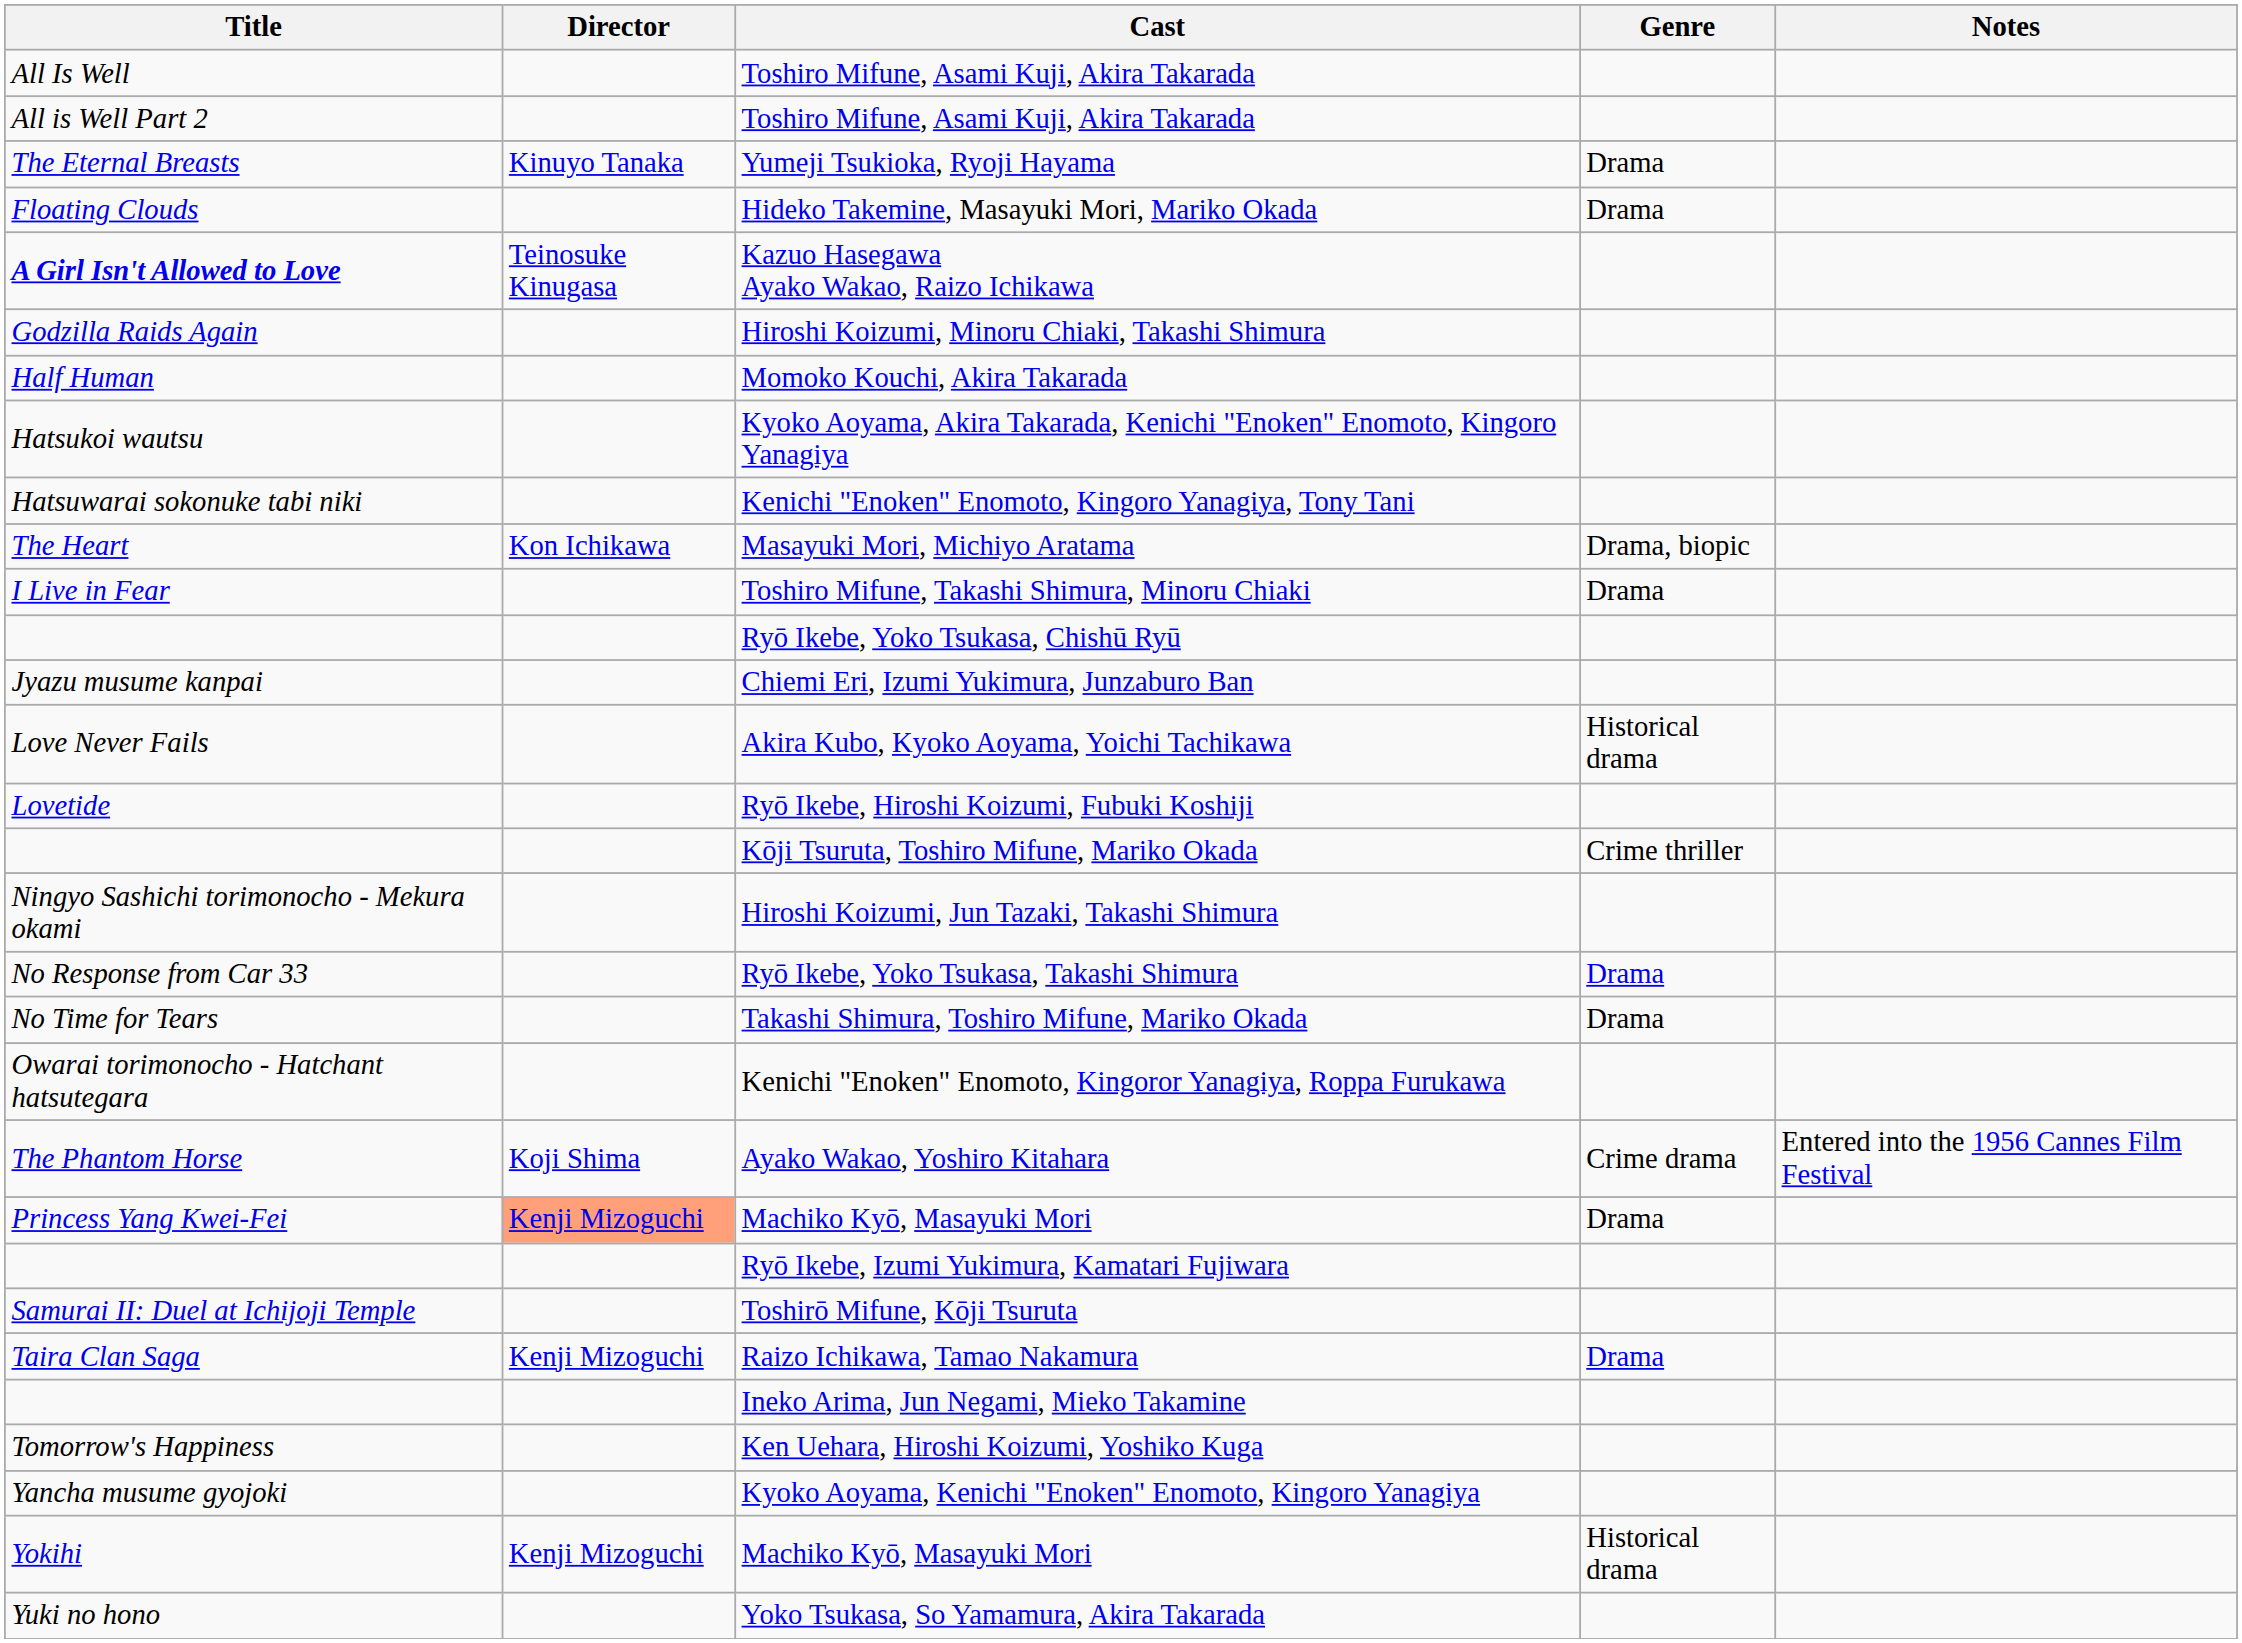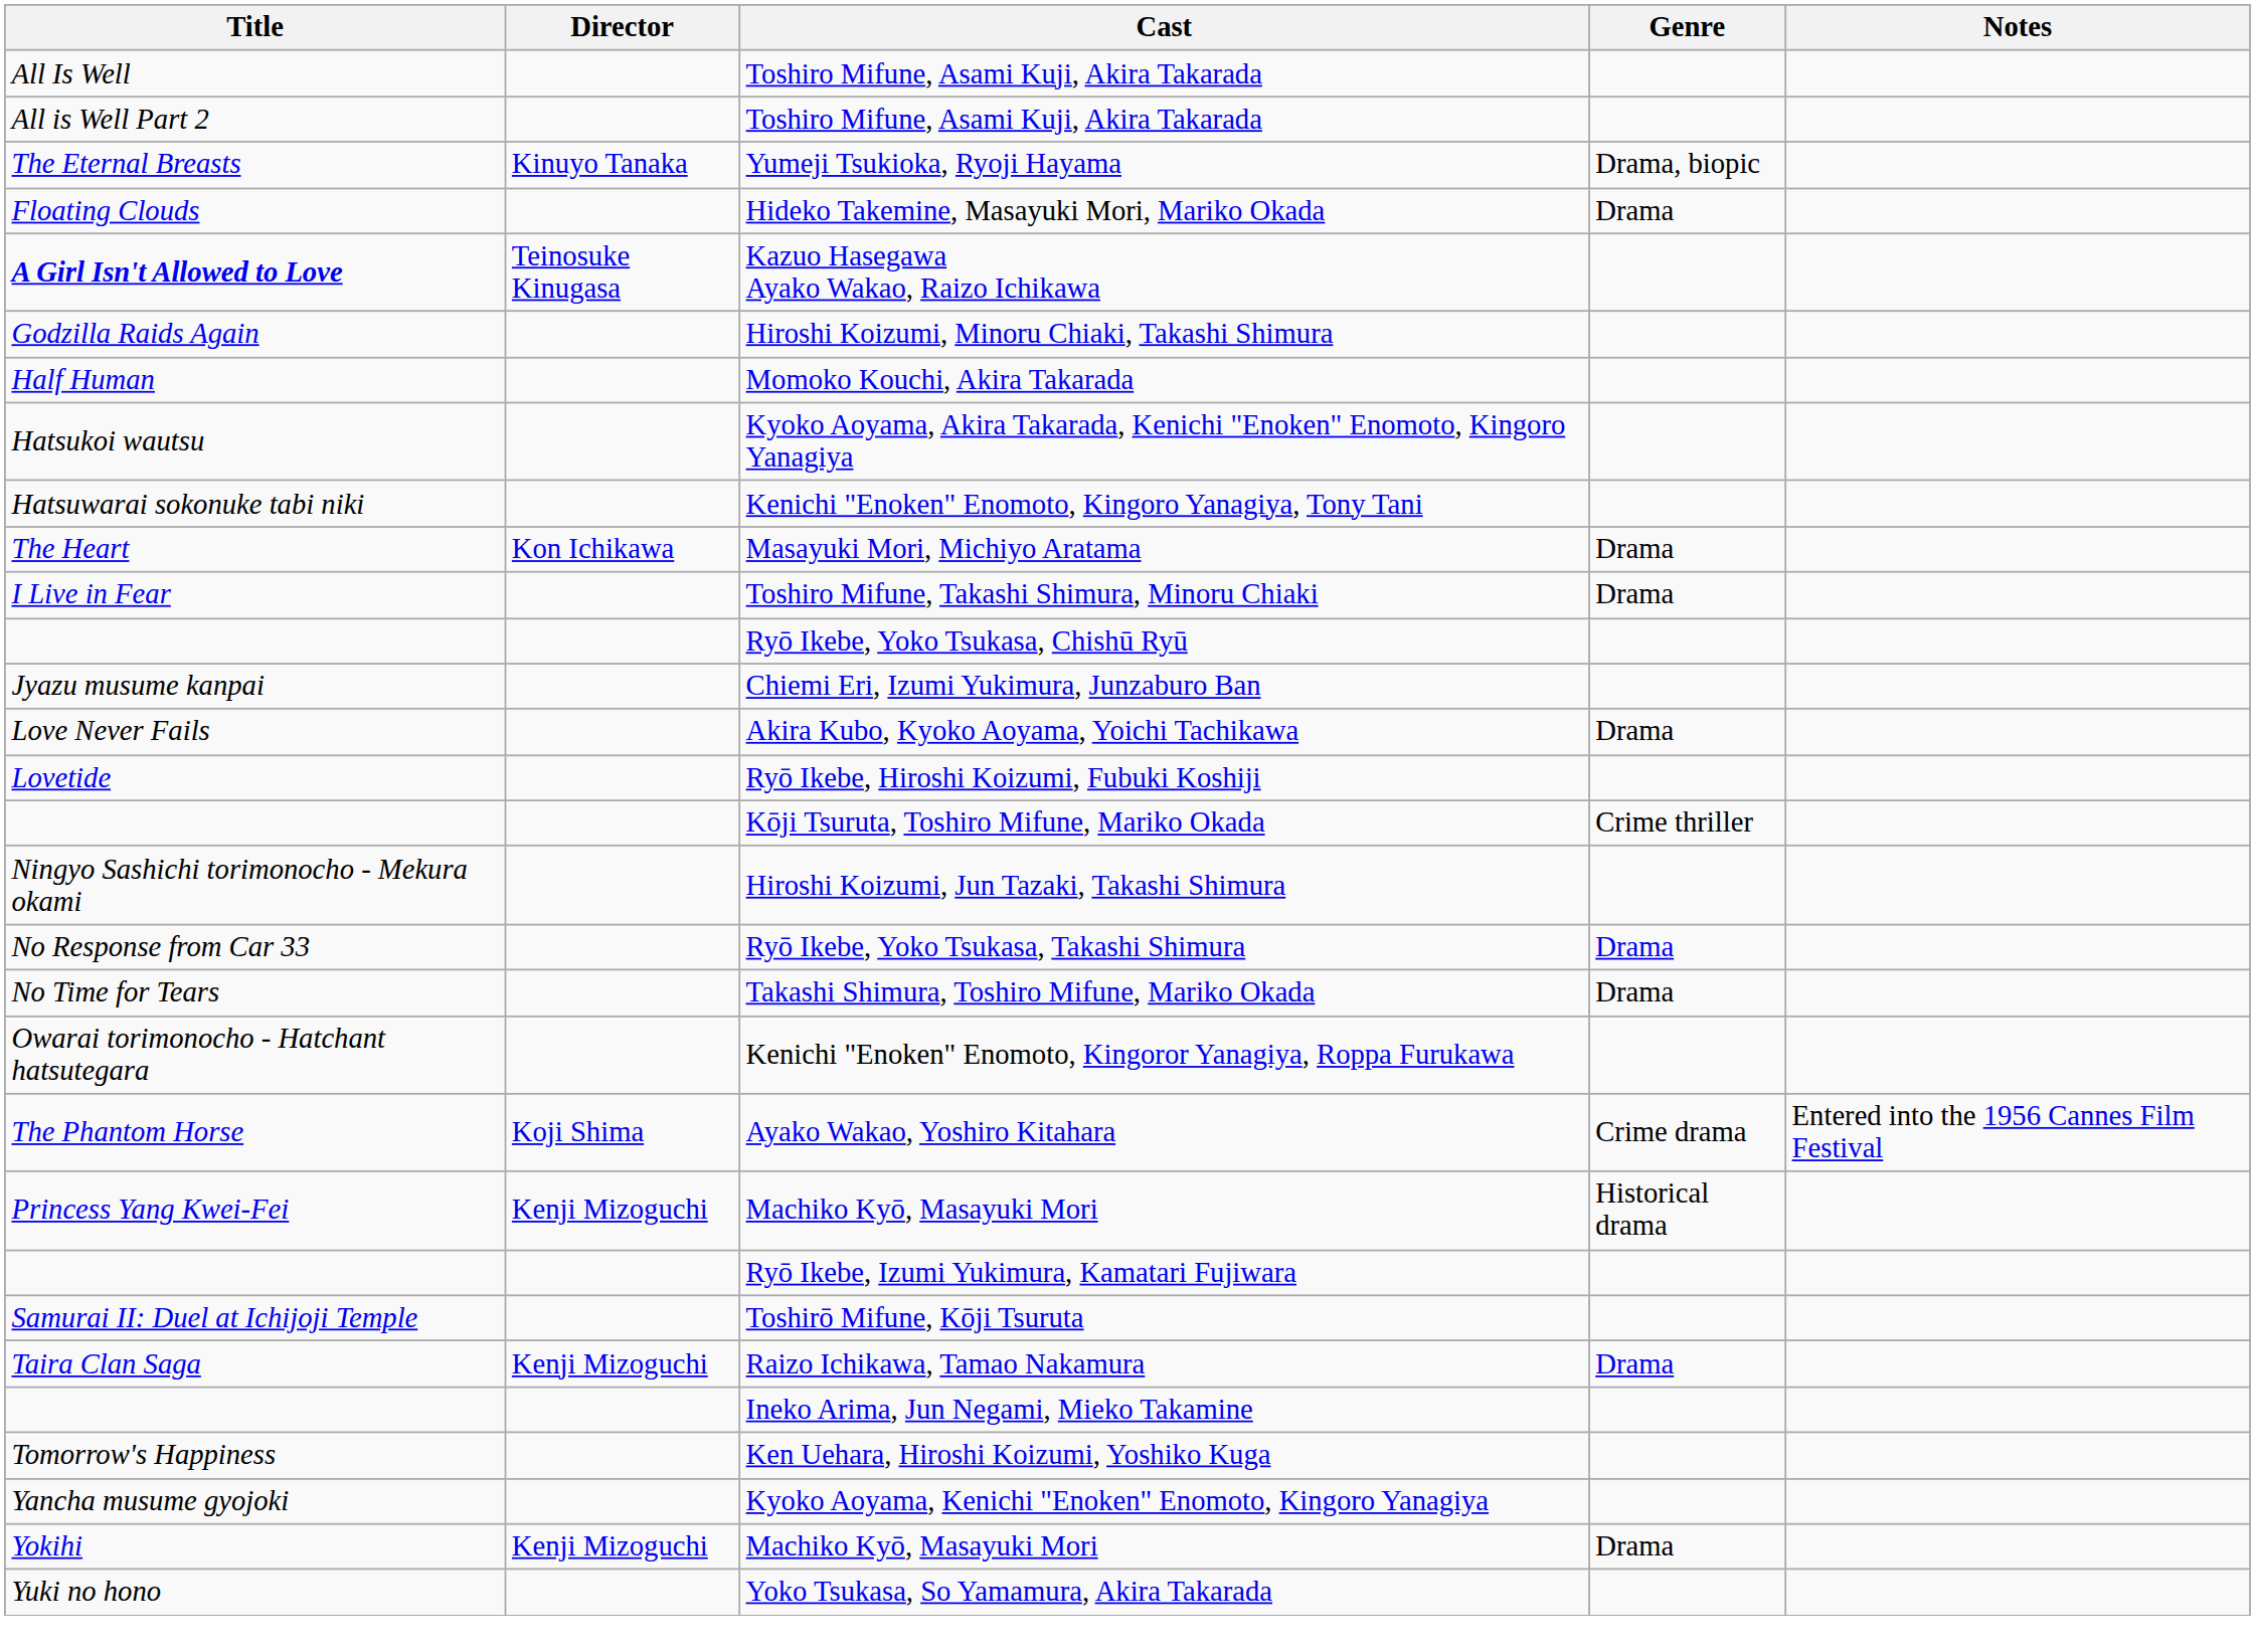 <table class="wikitable">
 <tr>
 <th>Title</th>
 <th>Director</th>
 <th>Cast</th>
 <th>Genre</th>
 <th>Notes</th>
 </tr>
 <tr>
 <td><em>All Is Well</em></td>
 <td></td>
 <td><a href='#'>Toshiro Mifune</a>, <a href='#'>Asami Kuji</a>, <a href='#'>Akira Takarada</a></td>
 <td></td>
 <td></td>
 </tr>
 <tr>
 <td><em>All is Well Part 2</em></td>
 <td></td>
 <td><a href='#'>Toshiro Mifune</a>, <a href='#'>Asami Kuji</a>, <a href='#'>Akira Takarada</a></td>
 <td></td>
 <td></td>
 </tr>
 <tr>
 <td><em><a href='#'>The Eternal Breasts</a></em></td>
 <td><a href='#'>Kinuyo Tanaka</a></td>
 <td><a href='#'>Yumeji Tsukioka</a>, <a href='#'>Ryoji Hayama</a></td>
-<td>Drama</td>
+<td>Drama, biopic</td>
 <td></td>
 </tr>
 <tr>
 <td><em><a href='#'>Floating Clouds</a></em></td>
 <td></td>
 <td><a href='#'>Hideko Takemine</a>, Masayuki Mori, <a href='#'>Mariko Okada</a></td>
 <td>Drama</td>
 <td></td>
 </tr>
 <tr>
 <td><strong><em><a href='#'>A Girl Isn't Allowed to Love</a></em></strong></td>
 <td><a href='#'>Teinosuke Kinugasa</a></td>
 <td><a href='#'>Kazuo Hasegawa</a><br><a href='#'>Ayako Wakao</a>, <a href='#'>Raizo Ichikawa</a></td>
 <td></td>
 <td></td>
 </tr>
 <tr>
 <td><em><a href='#'>Godzilla Raids Again</a></em></td>
 <td></td>
 <td><a href='#'>Hiroshi Koizumi</a>, <a href='#'>Minoru Chiaki</a>, <a href='#'>Takashi Shimura</a></td>
 <td></td>
 <td></td>
 </tr>
 <tr>
 <td><em><a href='#'>Half Human</a></em></td>
 <td></td>
 <td><a href='#'>Momoko Kouchi</a>, <a href='#'>Akira Takarada</a></td>
 <td></td>
 <td></td>
 </tr>
 <tr>
 <td><em>Hatsukoi wautsu</em></td>
 <td></td>
 <td><a href='#'>Kyoko Aoyama</a>, <a href='#'>Akira Takarada</a>, <a href='#'>Kenichi "Enoken" Enomoto</a>, <a href='#'>Kingoro Yanagiya</a></td>
 <td></td>
 <td></td>
 </tr>
 <tr>
 <td><em>Hatsuwarai sokonuke tabi niki</em></td>
 <td></td>
 <td><a href='#'>Kenichi "Enoken" Enomoto</a>, <a href='#'>Kingoro Yanagiya</a>, <a href='#'>Tony Tani</a></td>
 <td></td>
 <td></td>
 </tr>
 <tr>
 <td><em><a href='#'>The Heart</a></em></td>
 <td><a href='#'>Kon Ichikawa</a></td>
 <td><a href='#'>Masayuki Mori</a>, <a href='#'>Michiyo Aratama</a></td>
-<td>Drama, biopic</td>
+<td>Drama</td>
 <td></td>
 </tr>
 <tr>
 <td><em><a href='#'>I Live in Fear</a></em></td>
 <td></td>
 <td><a href='#'>Toshiro Mifune</a>, <a href='#'>Takashi Shimura</a>, <a href='#'>Minoru Chiaki</a></td>
 <td>Drama</td>
 <td></td>
 </tr>
 <tr>
 <td></td>
 <td></td>
 <td><a href='#'>Ryō Ikebe</a>, <a href='#'>Yoko Tsukasa</a>, <a href='#'>Chishū Ryū</a></td>
 <td></td>
 <td></td>
 </tr>
 <tr>
 <td><em>Jyazu musume kanpai</em></td>
 <td></td>
 <td><a href='#'>Chiemi Eri</a>, <a href='#'>Izumi Yukimura</a>, <a href='#'>Junzaburo Ban</a></td>
 <td></td>
 <td></td>
 </tr>
 <tr>
 <td><em>Love Never Fails</em></td>
 <td></td>
 <td><a href='#'>Akira Kubo</a>, <a href='#'>Kyoko Aoyama</a>, <a href='#'>Yoichi Tachikawa</a></td>
-<td>Historical drama</td>
+<td>Drama</td>
 <td></td>
 </tr>
 <tr>
 <td><em><a href='#'>Lovetide</a></em></td>
 <td></td>
 <td><a href='#'>Ryō Ikebe</a>, <a href='#'>Hiroshi Koizumi</a>, <a href='#'>Fubuki Koshiji</a></td>
 <td></td>
 <td></td>
 </tr>
 <tr>
 <td></td>
 <td></td>
 <td><a href='#'>Kōji Tsuruta</a>, <a href='#'>Toshiro Mifune</a>, <a href='#'>Mariko Okada</a></td>
 <td>Crime thriller</td>
 <td></td>
 </tr>
 <tr>
 <td><em>Ningyo Sashichi torimonocho - Mekura okami</em></td>
 <td></td>
 <td><a href='#'>Hiroshi Koizumi</a>, <a href='#'>Jun Tazaki</a>, <a href='#'>Takashi Shimura</a></td>
 <td></td>
 <td></td>
 </tr>
 <tr>
 <td><em>No Response from Car 33</em></td>
 <td></td>
 <td><a href='#'>Ryō Ikebe</a>, <a href='#'>Yoko Tsukasa</a>, <a href='#'>Takashi Shimura</a></td>
 <td><a href='#'>Drama</a></td>
 <td></td>
 </tr>
 <tr>
 <td><em>No Time for Tears</em></td>
 <td></td>
 <td><a href='#'>Takashi Shimura</a>, <a href='#'>Toshiro Mifune</a>, <a href='#'>Mariko Okada</a></td>
 <td>Drama</td>
 <td></td>
 </tr>
 <tr>
 <td><em>Owarai torimonocho - Hatchant hatsutegara</em></td>
 <td></td>
 <td>Kenichi "Enoken" Enomoto, <a href='#'>Kingoror Yanagiya</a>, <a href='#'>Roppa Furukawa</a></td>
 <td></td>
 <td></td>
 </tr>
 <tr>
 <td><em><a href='#'>The Phantom Horse</a></em></td>
 <td><a href='#'>Koji Shima</a></td>
 <td><a href='#'>Ayako Wakao</a>, <a href='#'>Yoshiro Kitahara</a></td>
 <td>Crime drama</td>
 <td>Entered into the <a href='#'>1956 Cannes Film Festival</a></td>
 </tr>
 <tr>
 <td><em><a href='#'>Princess Yang Kwei-Fei</a></em></td>
-<td style="background: lightsalmon;"><a href='#'>Kenji Mizoguchi</a></td>
+<td><a href='#'>Kenji Mizoguchi</a></td>
 <td><a href='#'>Machiko Kyō</a>, <a href='#'>Masayuki Mori</a></td>
-<td>Drama</td>
+<td>Historical drama</td>
 <td></td>
 </tr>
 <tr>
 <td></td>
 <td></td>
 <td><a href='#'>Ryō Ikebe</a>, <a href='#'>Izumi Yukimura</a>, <a href='#'>Kamatari Fujiwara</a></td>
 <td></td>
 <td></td>
 </tr>
 <tr>
 <td><em><a href='#'>Samurai II: Duel at Ichijoji Temple</a></em></td>
 <td></td>
 <td><a href='#'>Toshirō Mifune</a>, <a href='#'>Kōji Tsuruta</a></td>
 <td></td>
 <td></td>
 </tr>
 <tr>
 <td><em><a href='#'>Taira Clan Saga</a></em></td>
 <td><a href='#'>Kenji Mizoguchi</a></td>
 <td><a href='#'>Raizo Ichikawa</a>, <a href='#'>Tamao Nakamura</a></td>
 <td><a href='#'>Drama</a></td>
 <td></td>
 </tr>
 <tr>
 <td></td>
 <td></td>
 <td><a href='#'>Ineko Arima</a>, <a href='#'>Jun Negami</a>, <a href='#'>Mieko Takamine</a></td>
 <td></td>
 <td></td>
 </tr>
 <tr>
 <td><em>Tomorrow's Happiness</em></td>
 <td></td>
 <td><a href='#'>Ken Uehara</a>, <a href='#'>Hiroshi Koizumi</a>, <a href='#'>Yoshiko Kuga</a></td>
 <td></td>
 <td></td>
 </tr>
 <tr>
 <td><em>Yancha musume gyojoki</em></td>
 <td></td>
 <td><a href='#'>Kyoko Aoyama</a>, <a href='#'>Kenichi "Enoken" Enomoto</a>, <a href='#'>Kingoro Yanagiya</a></td>
 <td></td>
 <td></td>
 </tr>
 <tr>
 <td><em><a href='#'>Yokihi</a></em></td>
 <td><a href='#'>Kenji Mizoguchi</a></td>
 <td><a href='#'>Machiko Kyō</a>, <a href='#'>Masayuki Mori</a></td>
-<td>Historical drama</td>
+<td>Drama</td>
 <td></td>
 </tr>
 <tr>
 <td><em>Yuki no hono</em></td>
 <td></td>
 <td><a href='#'>Yoko Tsukasa</a>, <a href='#'>So Yamamura</a>, <a href='#'>Akira Takarada</a></td>
 <td></td>
 <td></td>
 </tr>
 <tr>
 </tr>
 </table>
